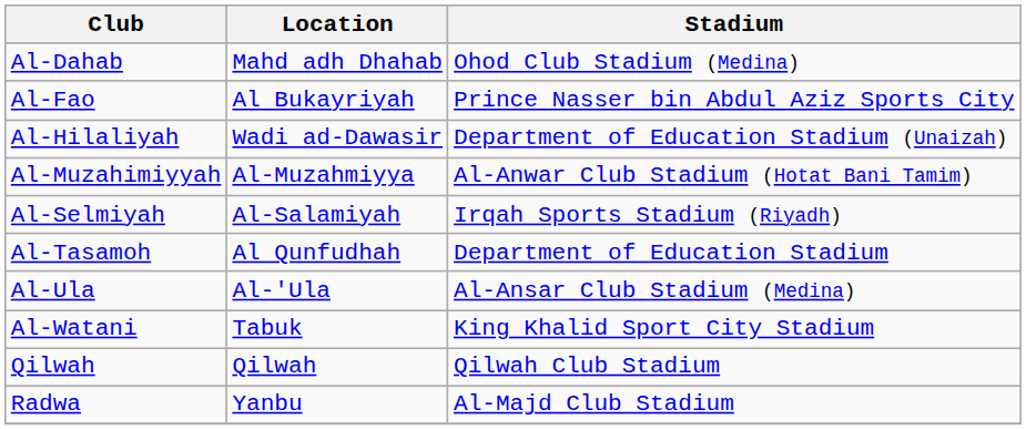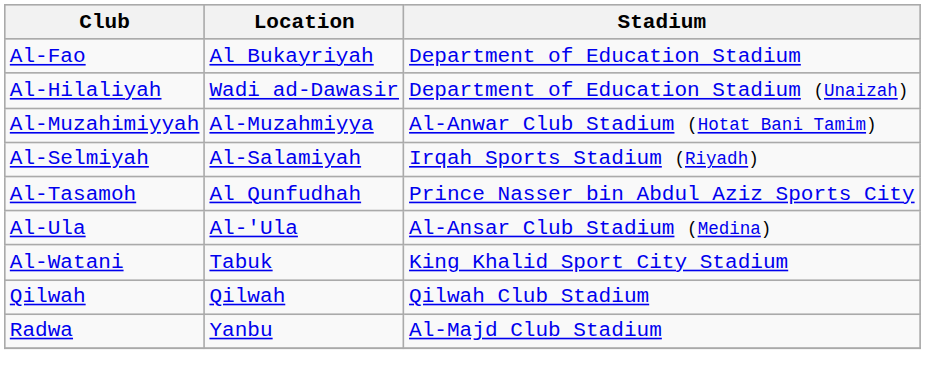 <table class="wikitable sortable">
 <tr>
 <th>Club</th>
 <th>Location</th>
 <th>Stadium</th>
 </tr>
 <tr>
-<td><a href='#'>Al-Dahab</a></td>
-<td><a href='#'>Mahd adh Dhahab</a></td>
-<td><a href='#'>Ohod Club Stadium</a> <small>(<a href='#'>Medina</a>)</small></td>
-</tr>
-<tr>
 <td><a href='#'>Al-Fao</a></td>
 <td><a href='#'>Al Bukayriyah</a></td>
-<td><a href='#'>Prince Nasser bin Abdul Aziz Sports City</a></td>
+<td><a href='#'>Department of Education Stadium</a></td>
 </tr>
 <tr>
 <td><a href='#'>Al-Hilaliyah</a></td>
 <td><a href='#'>Wadi ad-Dawasir</a></td>
 <td><a href='#'>Department of Education Stadium</a> <small>(<a href='#'>Unaizah</a>)</small></td>
 </tr>
 <tr>
 <td><a href='#'>Al-Muzahimiyyah</a></td>
 <td><a href='#'>Al-Muzahmiyya</a></td>
 <td><a href='#'>Al-Anwar Club Stadium</a> <small>(<a href='#'>Hotat Bani Tamim</a>)</small></td>
 </tr>
 <tr>
 <td><a href='#'>Al-Selmiyah</a></td>
 <td><a href='#'>Al-Salamiyah</a></td>
 <td><a href='#'>Irqah Sports Stadium</a> <small>(<a href='#'>Riyadh</a>)</small></td>
 </tr>
 <tr>
 <td><a href='#'>Al-Tasamoh</a></td>
 <td><a href='#'>Al Qunfudhah</a></td>
-<td><a href='#'>Department of Education Stadium</a></td>
+<td><a href='#'>Prince Nasser bin Abdul Aziz Sports City</a></td>
 </tr>
 <tr>
 <td><a href='#'>Al-Ula</a></td>
 <td><a href='#'>Al-'Ula</a></td>
 <td><a href='#'>Al-Ansar Club Stadium</a> <small>(<a href='#'>Medina</a>)</small></td>
 </tr>
 <tr>
 <td><a href='#'>Al-Watani</a></td>
 <td><a href='#'>Tabuk</a></td>
 <td><a href='#'>King Khalid Sport City Stadium</a></td>
 </tr>
 <tr>
 <td><a href='#'>Qilwah</a></td>
 <td><a href='#'>Qilwah</a></td>
 <td><a href='#'>Qilwah Club Stadium</a></td>
 </tr>
 <tr>
 <td><a href='#'>Radwa</a></td>
 <td><a href='#'>Yanbu</a></td>
 <td><a href='#'>Al-Majd Club Stadium</a></td>
 </tr>
 <tr>
 </tr>
 </table>
